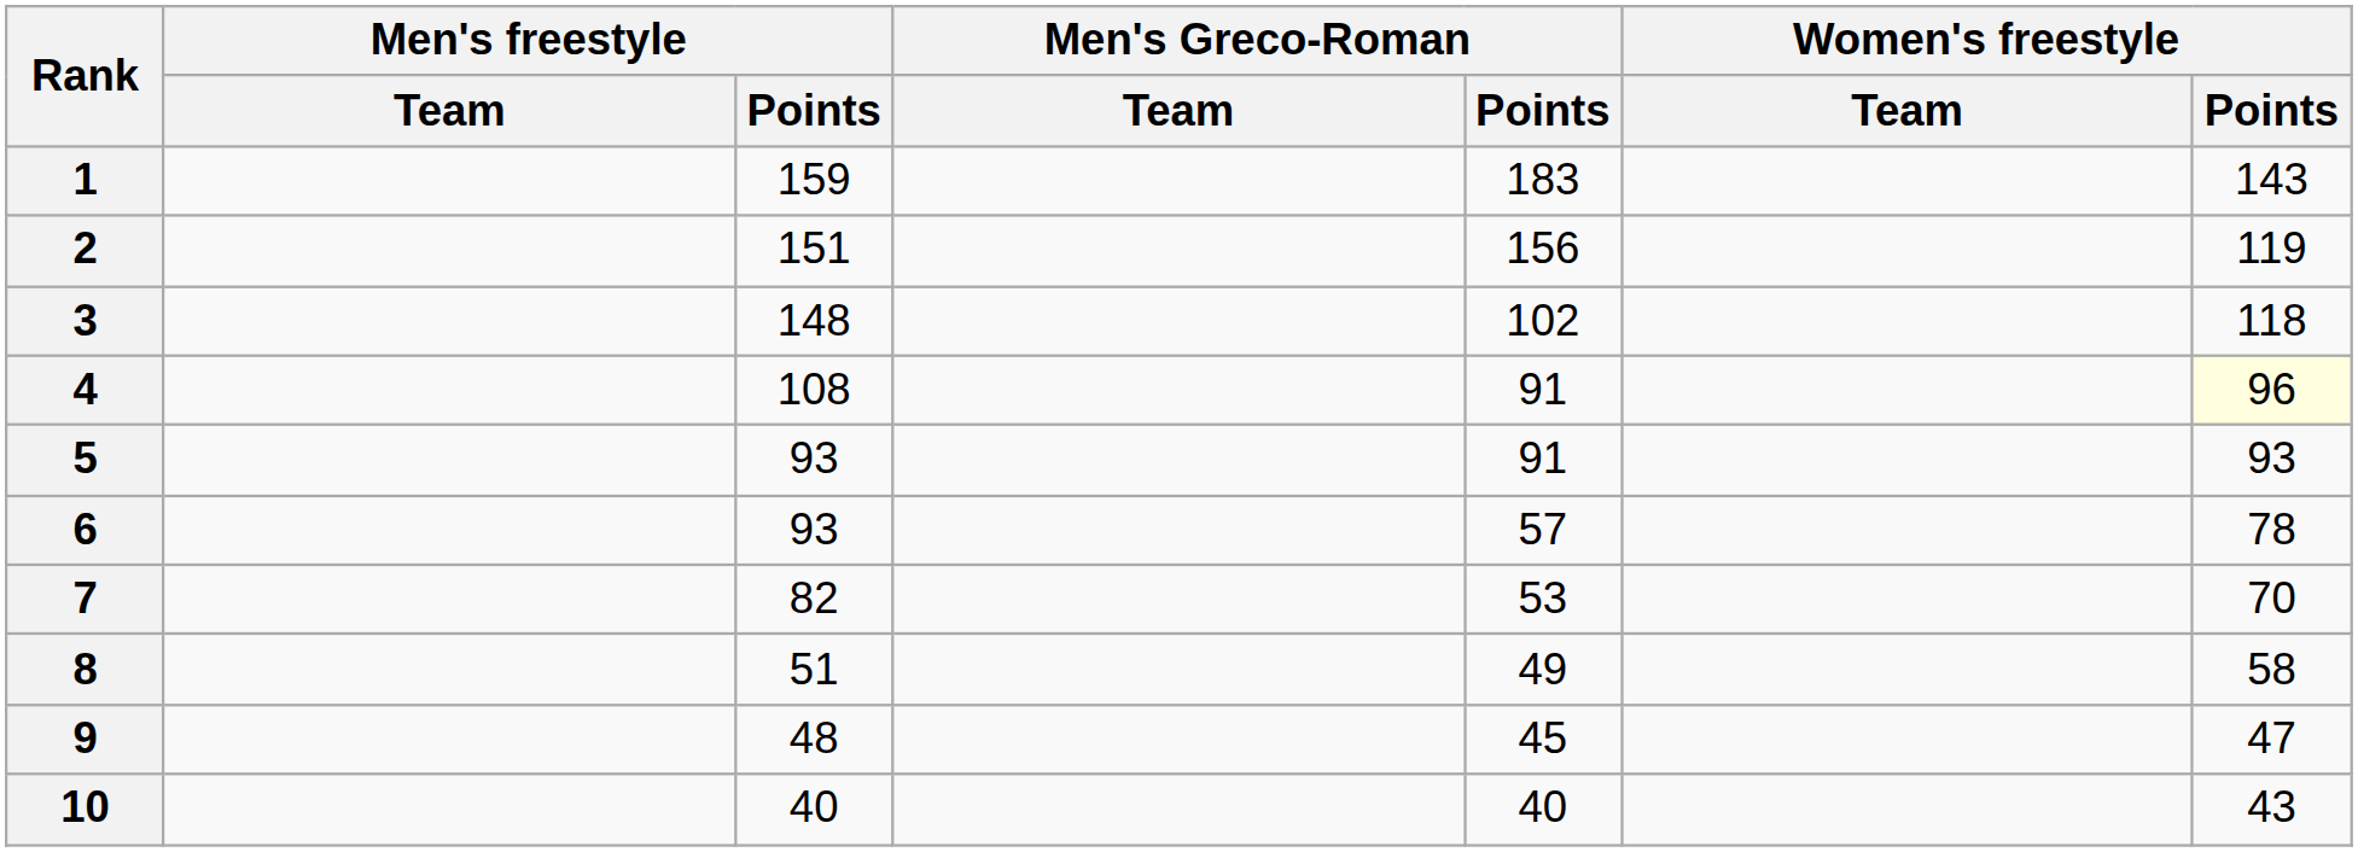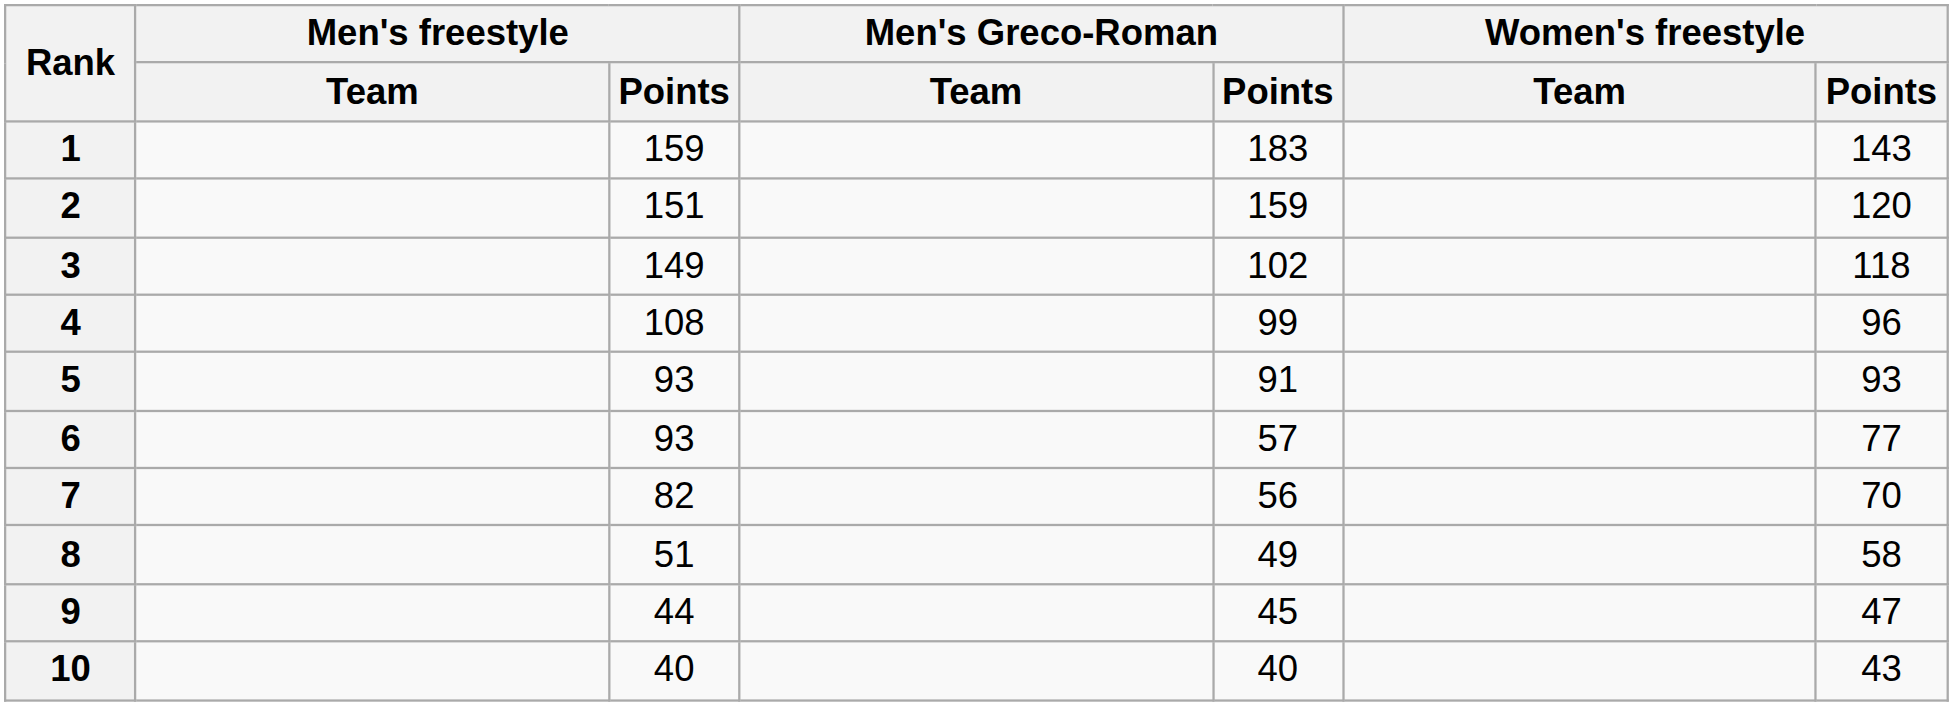 <table class="wikitable" style="text-align:center;">
 <tr>
 <th rowspan="2" width="50">Rank</th>
 <th colspan="2">Men's freestyle</th>
 <th colspan="2">Men's Greco-Roman</th>
 <th colspan="2">Women's freestyle</th>
 </tr>
 <tr>
 <th width="200">Team</th>
 <th width="50">Points</th>
 <th width="200">Team</th>
 <th width="50">Points</th>
 <th width="200">Team</th>
 <th width="50">Points</th>
 </tr>
 <tr>
 <th>1</th>
 <td align="left"></td>
 <td>159</td>
 <td align="left"></td>
 <td>183</td>
 <td align="left"></td>
 <td>143</td>
 </tr>
 <tr>
 <th>2</th>
 <td align="left"></td>
 <td>151</td>
 <td align="left"></td>
-<td>156</td>
+<td>159</td>
 <td align="left"></td>
-<td>119</td>
+<td>120</td>
 </tr>
 <tr>
 <th>3</th>
 <td align="left"></td>
-<td>148</td>
+<td>149</td>
 <td align="left"></td>
 <td>102</td>
 <td align="left"></td>
 <td>118</td>
 </tr>
 <tr>
 <th>4</th>
 <td align="left"></td>
 <td>108</td>
 <td align="left"></td>
-<td>91</td>
+<td>99</td>
 <td align="left"></td>
-<td style="background: lightyellow;">96</td>
+<td>96</td>
 </tr>
 <tr>
 <th>5</th>
 <td align="left"></td>
 <td>93</td>
 <td align="left"></td>
 <td>91</td>
 <td align="left"></td>
 <td>93</td>
 </tr>
 <tr>
 <th>6</th>
 <td align="left"></td>
 <td>93</td>
 <td align="left"></td>
 <td>57</td>
 <td align="left"></td>
-<td>78</td>
+<td>77</td>
 </tr>
 <tr>
 <th>7</th>
 <td align="left"></td>
 <td>82</td>
 <td align="left"></td>
-<td>53</td>
+<td>56</td>
 <td align="left"></td>
 <td>70</td>
 </tr>
 <tr>
 <th>8</th>
 <td align="left"></td>
 <td>51</td>
 <td align="left"></td>
 <td>49</td>
 <td align="left"></td>
 <td>58</td>
 </tr>
 <tr>
 <th>9</th>
 <td align="left"></td>
-<td>48</td>
+<td>44</td>
 <td align="left"></td>
 <td>45</td>
 <td align="left"></td>
 <td>47</td>
 </tr>
 <tr>
 <th>10</th>
 <td align="left"></td>
 <td>40</td>
 <td align="left"></td>
 <td>40</td>
 <td align="left"></td>
 <td>43</td>
 </tr>
 </table>
